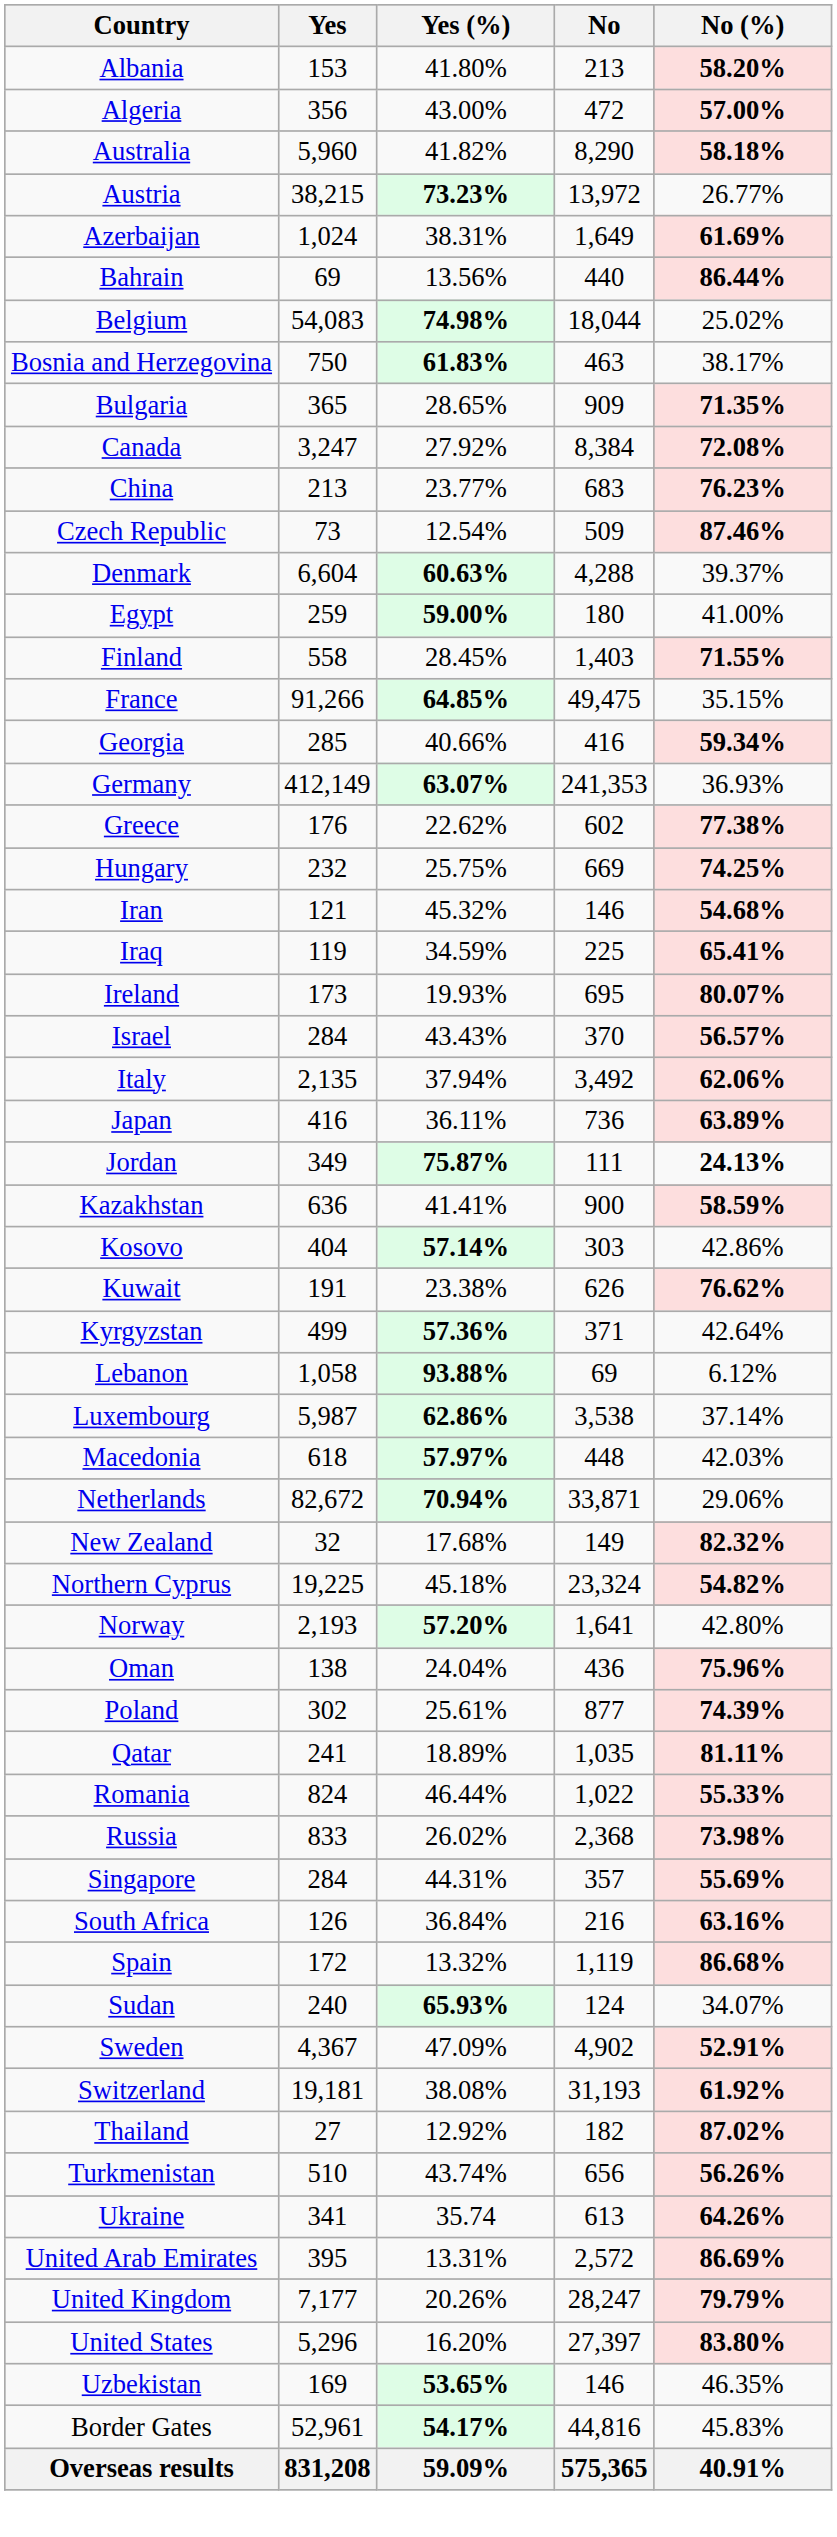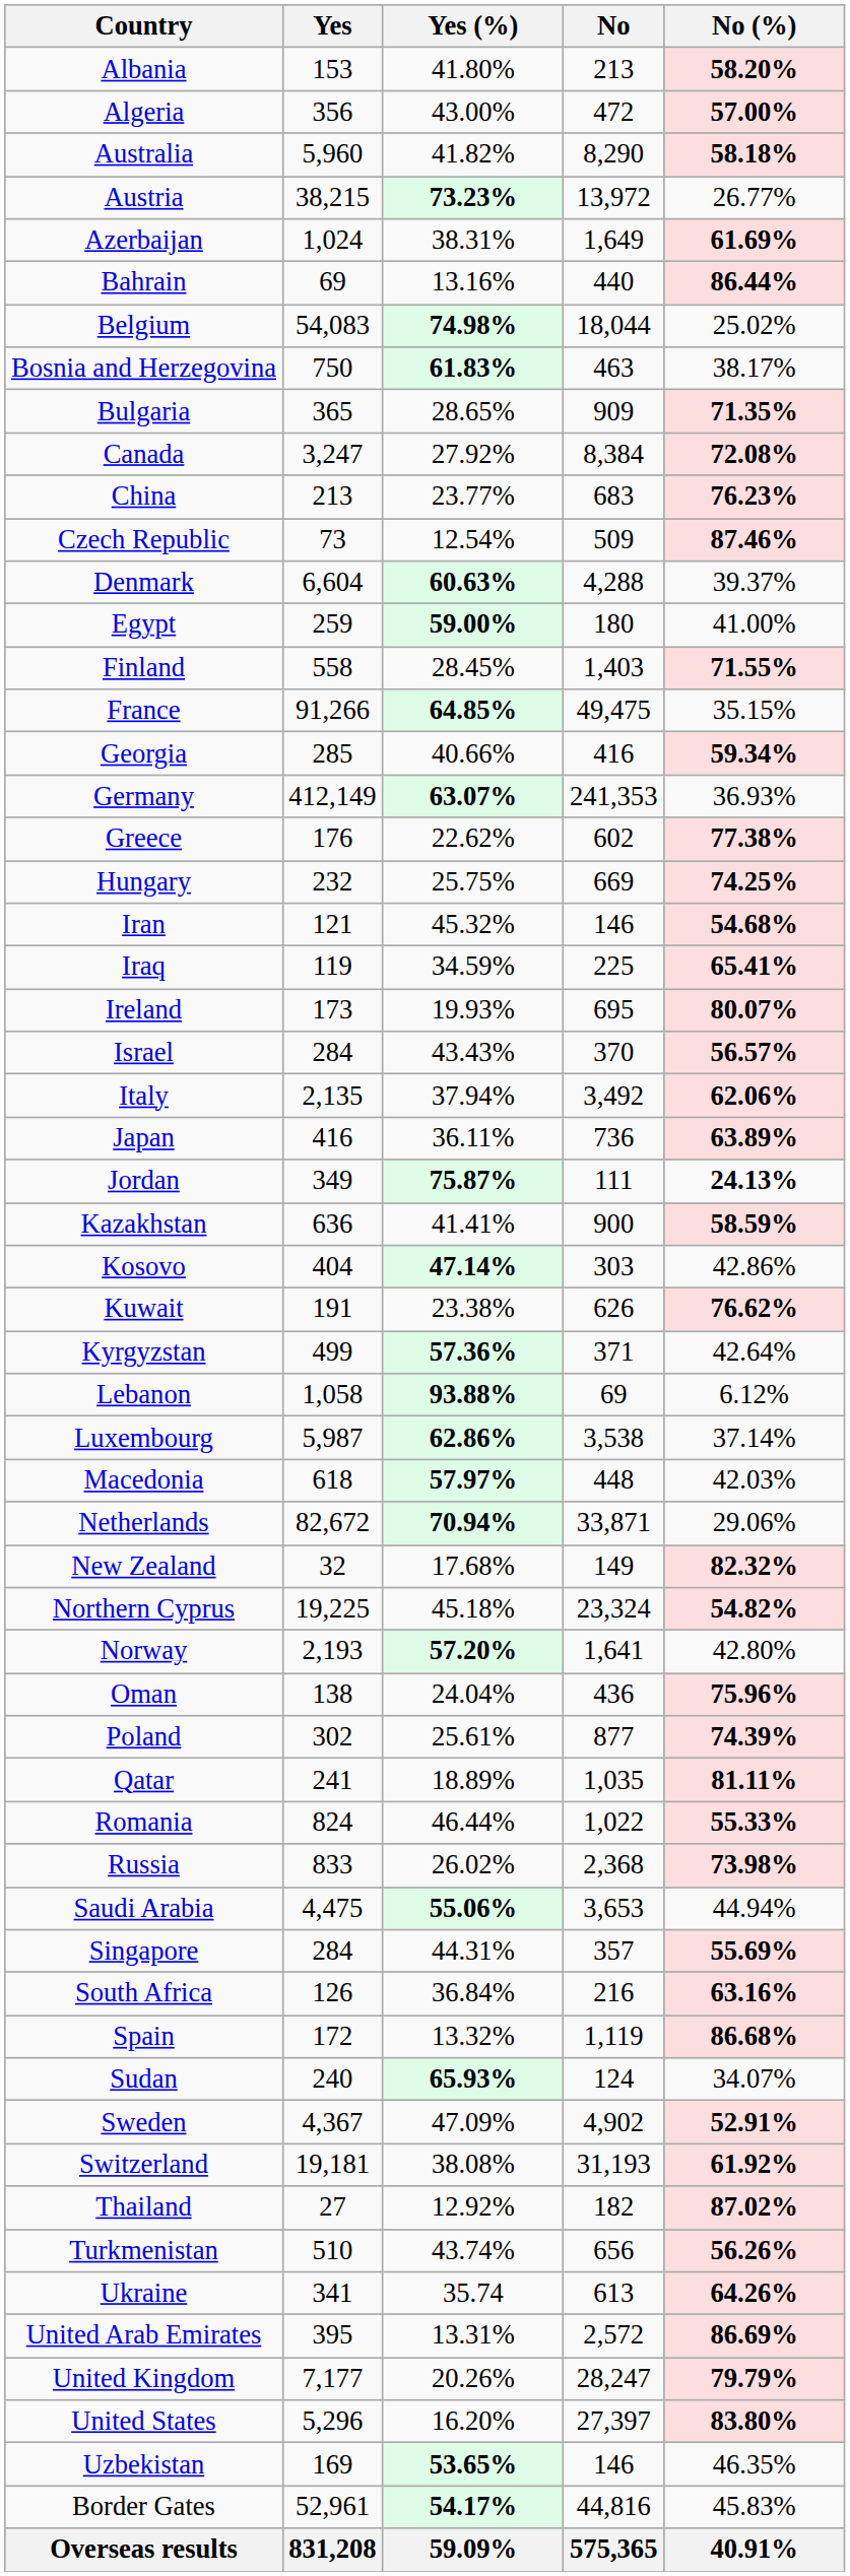 <table class="wikitable sortable" style="text-align:center">
 <tr>
 <th rowspan="1">Country</th>
 <th rowspan="1">Yes</th>
 <th rowspan="1">Yes (%)</th>
 <th rowspan="1">No</th>
 <th rowspan="1">No (%)</th>
 </tr>
 <tr>
 <td><a href='#'>Albania</a></td>
 <td>153</td>
 <td>41.80%</td>
 <td>213</td>
 <td style="background: #FDDEDE; width: 100px;"><strong>58.20%</strong></td>
 </tr>
 <tr>
 <td><a href='#'>Algeria</a></td>
 <td>356</td>
 <td>43.00%</td>
 <td>472</td>
 <td style="background: #FDDEDE; width: 100px;"><strong>57.00%</strong></td>
 </tr>
 <tr>
 <td><a href='#'>Australia</a></td>
 <td>5,960</td>
 <td>41.82%</td>
 <td>8,290</td>
 <td style="background: #FDDEDE; width: 100px;"><strong>58.18%</strong></td>
 </tr>
 <tr>
 <td><a href='#'>Austria</a></td>
 <td>38,215</td>
 <td style="background: #DEFDE6; width: 100px;"><strong>73.23%</strong></td>
 <td>13,972</td>
 <td>26.77%</td>
 </tr>
 <tr>
 <td><a href='#'>Azerbaijan</a></td>
 <td>1,024</td>
 <td>38.31%</td>
 <td>1,649</td>
 <td style="background: #FDDEDE; width: 100px;"><strong>61.69%</strong></td>
 </tr>
 <tr>
 <td><a href='#'>Bahrain</a></td>
 <td>69</td>
-<td>13.56%</td>
+<td>13.16%</td>
 <td>440</td>
 <td style="background: #FDDEDE; width: 100px;"><strong>86.44%</strong></td>
 </tr>
 <tr>
 <td><a href='#'>Belgium</a></td>
 <td>54,083</td>
 <td style="background: #DEFDE6; width: 100px;"><strong>74.98%</strong></td>
 <td>18,044</td>
 <td>25.02%</td>
 </tr>
 <tr>
 <td><a href='#'>Bosnia and Herzegovina</a></td>
 <td>750</td>
 <td style="background: #DEFDE6; width: 100px;"><strong>61.83%</strong></td>
 <td>463</td>
 <td>38.17%</td>
 </tr>
 <tr>
 <td><a href='#'>Bulgaria</a></td>
 <td>365</td>
 <td>28.65%</td>
 <td>909</td>
 <td style="background: #FDDEDE; width: 100px;"><strong>71.35%</strong></td>
 </tr>
 <tr>
 <td><a href='#'>Canada</a></td>
 <td>3,247</td>
 <td>27.92%</td>
 <td>8,384</td>
 <td style="background: #FDDEDE; width: 100px;"><strong>72.08%</strong></td>
 </tr>
 <tr>
 <td><a href='#'>China</a></td>
 <td>213</td>
 <td>23.77%</td>
 <td>683</td>
 <td style="background: #FDDEDE; width: 100px;"><strong>76.23%</strong></td>
 </tr>
 <tr>
 <td><a href='#'>Czech Republic</a></td>
 <td>73</td>
 <td>12.54%</td>
 <td>509</td>
 <td style="background: #FDDEDE; width: 100px;"><strong>87.46%</strong></td>
 </tr>
 <tr>
 <td><a href='#'>Denmark</a></td>
 <td>6,604</td>
 <td style="background: #DEFDE6; width: 100px;"><strong>60.63%</strong></td>
 <td>4,288</td>
 <td>39.37%</td>
 </tr>
 <tr>
 <td><a href='#'>Egypt</a></td>
 <td>259</td>
 <td style="background: #DEFDE6; width: 100px;"><strong>59.00%</strong></td>
 <td>180</td>
 <td>41.00%</td>
 </tr>
 <tr>
 <td><a href='#'>Finland</a></td>
 <td>558</td>
 <td>28.45%</td>
 <td>1,403</td>
 <td style="background: #FDDEDE; width: 100px;"><strong>71.55%</strong></td>
 </tr>
 <tr>
 <td><a href='#'>France</a></td>
 <td>91,266</td>
 <td style="background: #DEFDE6; width: 100px;"><strong>64.85%</strong></td>
 <td>49,475</td>
 <td>35.15%</td>
 </tr>
 <tr>
 <td><a href='#'>Georgia</a></td>
 <td>285</td>
 <td>40.66%</td>
 <td>416</td>
 <td style="background: #FDDEDE; width: 100px;"><strong>59.34%</strong></td>
 </tr>
 <tr>
 <td><a href='#'>Germany</a></td>
 <td>412,149</td>
 <td style="background: #DEFDE6; width: 100px;"><strong>63.07%</strong></td>
 <td>241,353</td>
 <td>36.93%</td>
 </tr>
 <tr>
 <td><a href='#'>Greece</a></td>
 <td>176</td>
 <td>22.62%</td>
 <td>602</td>
 <td style="background: #FDDEDE; width: 100px;"><strong>77.38%</strong></td>
 </tr>
 <tr>
 <td><a href='#'>Hungary</a></td>
 <td>232</td>
 <td>25.75%</td>
 <td>669</td>
 <td style="background: #FDDEDE; width: 100px;"><strong>74.25%</strong></td>
 </tr>
 <tr>
 <td><a href='#'>Iran</a></td>
 <td>121</td>
 <td>45.32%</td>
 <td>146</td>
 <td style="background: #FDDEDE; width: 100px;"><strong>54.68%</strong></td>
 </tr>
 <tr>
 <td><a href='#'>Iraq</a></td>
 <td>119</td>
 <td>34.59%</td>
 <td>225</td>
 <td style="background: #FDDEDE; width: 100px;"><strong>65.41%</strong></td>
 </tr>
 <tr>
 <td><a href='#'>Ireland</a></td>
 <td>173</td>
 <td>19.93%</td>
 <td>695</td>
 <td style="background: #FDDEDE; width: 100px;"><strong>80.07%</strong></td>
 </tr>
 <tr>
 <td><a href='#'>Israel</a></td>
 <td>284</td>
 <td>43.43%</td>
 <td>370</td>
 <td style="background: #FDDEDE; width: 100px;"><strong>56.57%</strong></td>
 </tr>
 <tr>
 <td><a href='#'>Italy</a></td>
 <td>2,135</td>
 <td>37.94%</td>
 <td>3,492</td>
 <td style="background: #FDDEDE; width: 100px;"><strong>62.06%</strong></td>
 </tr>
 <tr>
 <td><a href='#'>Japan</a></td>
 <td>416</td>
 <td>36.11%</td>
 <td>736</td>
 <td style="background: #FDDEDE; width: 100px;"><strong>63.89%</strong></td>
 </tr>
 <tr>
 <td><a href='#'>Jordan</a></td>
 <td>349</td>
 <td style="background: #DEFDE6; width: 100px;"><strong>75.87%</strong></td>
 <td>111</td>
 <td><strong>24.13%</strong></td>
 </tr>
 <tr>
 <td><a href='#'>Kazakhstan</a></td>
 <td>636</td>
 <td>41.41%</td>
 <td>900</td>
 <td style="background: #FDDEDE; width: 100px;"><strong>58.59%</strong></td>
 </tr>
 <tr>
 <td><a href='#'>Kosovo</a></td>
 <td>404</td>
-<td style="background: #DEFDE6; width: 100px;"><strong>57.14%</strong></td>
+<td style="background: #DEFDE6; width: 100px;"><strong>47.14%</strong></td>
 <td>303</td>
 <td>42.86%</td>
 </tr>
 <tr>
 <td><a href='#'>Kuwait</a></td>
 <td>191</td>
 <td>23.38%</td>
 <td>626</td>
 <td style="background: #FDDEDE; width: 100px;"><strong>76.62%</strong></td>
 </tr>
 <tr>
 <td><a href='#'>Kyrgyzstan</a></td>
 <td>499</td>
 <td style="background: #DEFDE6; width: 100px;"><strong>57.36%</strong></td>
 <td>371</td>
 <td>42.64%</td>
 </tr>
 <tr>
 <td><a href='#'>Lebanon</a></td>
 <td>1,058</td>
 <td style="background: #DEFDE6; width: 100px;"><strong>93.88%</strong></td>
 <td>69</td>
 <td>6.12%</td>
 </tr>
 <tr>
 <td><a href='#'>Luxembourg</a></td>
 <td>5,987</td>
 <td style="background: #DEFDE6; width: 100px;"><strong>62.86%</strong></td>
 <td>3,538</td>
 <td>37.14%</td>
 </tr>
 <tr>
 <td><a href='#'>Macedonia</a></td>
 <td>618</td>
 <td style="background: #DEFDE6; width: 100px;"><strong>57.97%</strong></td>
 <td>448</td>
 <td>42.03%</td>
 </tr>
 <tr>
 <td><a href='#'>Netherlands</a></td>
 <td>82,672</td>
 <td style="background: #DEFDE6; width: 100px;"><strong>70.94%</strong></td>
 <td>33,871</td>
 <td>29.06%</td>
 </tr>
 <tr>
 <td><a href='#'>New Zealand</a></td>
 <td>32</td>
 <td>17.68%</td>
 <td>149</td>
 <td style="background: #FDDEDE; width: 100px;"><strong>82.32%</strong></td>
 </tr>
 <tr>
 <td><a href='#'>Northern Cyprus</a></td>
 <td>19,225</td>
 <td>45.18%</td>
 <td>23,324</td>
 <td style="background: #FDDEDE; width: 100px;"><strong>54.82%</strong></td>
 </tr>
 <tr>
 <td><a href='#'>Norway</a></td>
 <td>2,193</td>
 <td style="background: #DEFDE6; width: 100px;"><strong>57.20%</strong></td>
 <td>1,641</td>
 <td>42.80%</td>
 </tr>
 <tr>
 <td><a href='#'>Oman</a></td>
 <td>138</td>
 <td>24.04%</td>
 <td>436</td>
 <td style="background: #FDDEDE; width: 100px;"><strong>75.96%</strong></td>
 </tr>
 <tr>
 <td><a href='#'>Poland</a></td>
 <td>302</td>
 <td>25.61%</td>
 <td>877</td>
 <td style="background: #FDDEDE; width: 100px;"><strong>74.39%</strong></td>
 </tr>
 <tr>
 <td><a href='#'>Qatar</a></td>
 <td>241</td>
 <td>18.89%</td>
 <td>1,035</td>
 <td style="background: #FDDEDE; width: 100px;"><strong>81.11%</strong></td>
 </tr>
 <tr>
 <td><a href='#'>Romania</a></td>
 <td>824</td>
 <td>46.44%</td>
 <td>1,022</td>
 <td style="background: #FDDEDE; width: 100px;"><strong>55.33%</strong></td>
 </tr>
 <tr>
 <td><a href='#'>Russia</a></td>
 <td>833</td>
 <td>26.02%</td>
 <td>2,368</td>
 <td style="background: #FDDEDE; width: 100px;"><strong>73.98%</strong></td>
+</tr>
+<tr>
+<td><a href='#'>Saudi Arabia</a></td>
+<td>4,475</td>
+<td style="background: #DEFDE6; width: 100px;"><strong>55.06%</strong></td>
+<td>3,653</td>
+<td>44.94%</td>
 </tr>
 <tr>
 <td><a href='#'>Singapore</a></td>
 <td>284</td>
 <td>44.31%</td>
 <td>357</td>
 <td style="background: #FDDEDE; width: 100px;"><strong>55.69%</strong></td>
 </tr>
 <tr>
 <td><a href='#'>South Africa</a></td>
 <td>126</td>
 <td>36.84%</td>
 <td>216</td>
 <td style="background: #FDDEDE; width: 100px;"><strong>63.16%</strong></td>
 </tr>
 <tr>
 <td><a href='#'>Spain</a></td>
 <td>172</td>
 <td>13.32%</td>
 <td>1,119</td>
 <td style="background: #FDDEDE; width: 100px;"><strong>86.68%</strong></td>
 </tr>
 <tr>
 <td><a href='#'>Sudan</a></td>
 <td>240</td>
 <td style="background: #DEFDE6; width: 100px;"><strong>65.93%</strong></td>
 <td>124</td>
 <td>34.07%</td>
 </tr>
 <tr>
 <td><a href='#'>Sweden</a></td>
 <td>4,367</td>
 <td>47.09%</td>
 <td>4,902</td>
 <td style="background: #FDDEDE; width: 100px;"><strong>52.91%</strong></td>
 </tr>
 <tr>
 <td><a href='#'>Switzerland</a></td>
 <td>19,181</td>
 <td>38.08%</td>
 <td>31,193</td>
 <td style="background: #FDDEDE; width: 100px;"><strong>61.92%</strong></td>
 </tr>
 <tr>
 <td><a href='#'>Thailand</a></td>
 <td>27</td>
 <td>12.92%</td>
 <td>182</td>
 <td style="background: #FDDEDE; width: 100px;"><strong>87.02%</strong></td>
 </tr>
 <tr>
 <td><a href='#'>Turkmenistan</a></td>
 <td>510</td>
 <td>43.74%</td>
 <td>656</td>
 <td style="background: #FDDEDE; width: 100px;"><strong>56.26%</strong></td>
 </tr>
 <tr>
 <td><a href='#'>Ukraine</a></td>
 <td>341</td>
 <td>35.74</td>
 <td>613</td>
 <td style="background: #FDDEDE; width: 100px;"><strong>64.26%</strong></td>
 </tr>
 <tr>
 <td><a href='#'>United Arab Emirates</a></td>
 <td>395</td>
 <td>13.31%</td>
 <td>2,572</td>
 <td style="background: #FDDEDE; width: 100px;"><strong>86.69%</strong></td>
 </tr>
 <tr>
 <td><a href='#'>United Kingdom</a></td>
 <td>7,177</td>
 <td>20.26%</td>
 <td>28,247</td>
 <td style="background: #FDDEDE; width: 100px;"><strong>79.79%</strong></td>
 </tr>
 <tr>
 <td><a href='#'>United States</a></td>
 <td>5,296</td>
 <td>16.20%</td>
 <td>27,397</td>
 <td style="background: #FDDEDE; width: 100px;"><strong>83.80%</strong></td>
 </tr>
 <tr>
 <td><a href='#'>Uzbekistan</a></td>
 <td>169</td>
 <td style="background: #DEFDE6; width: 100px;"><strong>53.65%</strong></td>
 <td>146</td>
 <td>46.35%</td>
 </tr>
 <tr>
 <td>Border Gates</td>
 <td>52,961</td>
 <td style="background: #DEFDE6; width: 100px;"><strong>54.17%</strong></td>
 <td>44,816</td>
 <td>45.83%</td>
 </tr>
 <tr>
 <th>Overseas results</th>
 <th>831,208</th>
 <th>59.09%</th>
 <th>575,365</th>
 <th>40.91%</th>
 </tr>
 </table>
